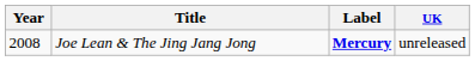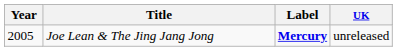 <table class="wikitable">
 <tr>
 <th align="left" valign="top" width="40">Year</th>
 <th align="center" valign="top" width="275">Title</th>
 <th>Label</th>
 <th align="center" valign="top" width="40"><small><a href='#'>UK</a></small></th>
 </tr>
 <tr>
-<td align="left" valign="top">2008</td>
+<td align="left" valign="top">2005</td>
 <td align="left" valign="top"><em>Joe Lean & The Jing Jang Jong</em></td>
 <td><strong><a href='#'>Mercury</a></strong></td>
 <td align="center" valign="top">unreleased</td>
 </tr>
 </table>
